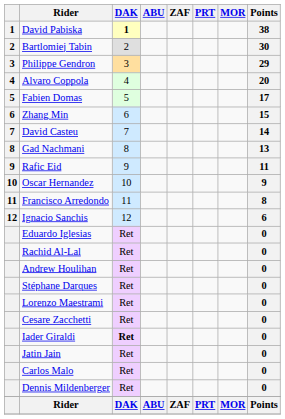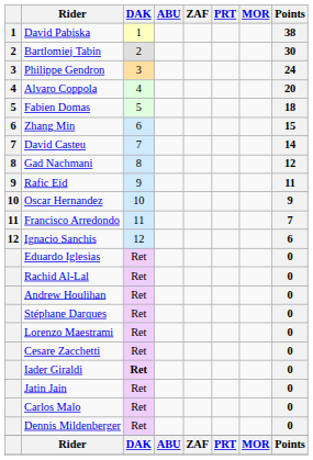 <table class="wikitable" style="font-size: 85%; text-align: center">
 <tr valign="top">
 <th valign="middle"></th>
 <th valign="middle">Rider</th>
 <th><a href='#'>DAK</a><br></th>
 <th><a href='#'>ABU</a><br></th>
 <th>ZAF<br></th>
 <th><a href='#'>PRT</a><br></th>
 <th><a href='#'>MOR</a><br></th>
 <th valign="middle">Points</th>
 </tr>
 <tr>
 <th>1</th>
 <td align="left"> <a href='#'>David Pabiska</a></td>
-<td style="background:#FFFFBF;"><strong>1</strong></td>
+<td style="background:#FFFFBF;">1</td>
 <td></td>
 <td></td>
 <td></td>
 <td></td>
 <th>38</th>
 </tr>
 <tr>
 <th>2</th>
 <td align="left"> <a href='#'>Bartlomiej Tabin</a></td>
 <td style="background:#DFDFDF;">2</td>
 <td></td>
 <td></td>
 <td></td>
 <td></td>
 <th>30</th>
 </tr>
 <tr>
 <th>3</th>
 <td align="left"> <a href='#'>Philippe Gendron</a></td>
 <td style="background:#FFDF9F;">3</td>
 <td></td>
 <td></td>
 <td></td>
 <td></td>
-<th>29</th>
+<th>24</th>
 </tr>
 <tr>
 <th>4</th>
 <td align="left"> <a href='#'>Alvaro Coppola</a></td>
 <td style="background:#DFFFDF;">4</td>
 <td></td>
 <td></td>
 <td></td>
 <td></td>
 <th>20</th>
 </tr>
 <tr>
 <th>5</th>
 <td align="left"> <a href='#'>Fabien Domas</a></td>
 <td style="background:#DFFFDF;">5</td>
 <td></td>
 <td></td>
 <td></td>
 <td></td>
-<th>17</th>
+<th>18</th>
 </tr>
 <tr>
 <th>6</th>
 <td align="left"> <a href='#'>Zhang Min</a></td>
 <td style="background:#CFEAFF;">6</td>
 <td></td>
 <td></td>
 <td></td>
 <td></td>
 <th>15</th>
 </tr>
 <tr>
 <th>7</th>
 <td align="left"> <a href='#'>David Casteu</a></td>
 <td style="background:#CFEAFF;">7</td>
 <td></td>
 <td></td>
 <td></td>
 <td></td>
 <th>14</th>
 </tr>
 <tr>
 <th>8</th>
 <td align="left"> <a href='#'>Gad Nachmani</a></td>
 <td style="background:#CFEAFF;">8</td>
 <td></td>
 <td></td>
 <td></td>
 <td></td>
-<th>13</th>
+<th>12</th>
 </tr>
 <tr>
 <th>9</th>
 <td align="left"> <a href='#'>Rafic Eid</a></td>
 <td style="background:#CFEAFF;">9</td>
 <td></td>
 <td></td>
 <td></td>
 <td></td>
 <th>11</th>
 </tr>
 <tr>
 <th>10</th>
 <td align="left"> <a href='#'>Oscar Hernandez</a></td>
 <td style="background:#CFEAFF;">10</td>
 <td></td>
 <td></td>
 <td></td>
 <td></td>
 <th>9</th>
 </tr>
 <tr>
 <th>11</th>
 <td align="left"> <a href='#'>Francisco Arredondo</a></td>
 <td style="background:#CFEAFF;">11</td>
 <td></td>
 <td></td>
 <td></td>
 <td></td>
-<th>8</th>
+<th>7</th>
 </tr>
 <tr>
 <th>12</th>
 <td align="left"> <a href='#'>Ignacio Sanchis</a></td>
 <td style="background:#CFEAFF;">12</td>
 <td></td>
 <td></td>
 <td></td>
 <td></td>
 <th>6</th>
 </tr>
 <tr>
 <th></th>
 <td align="left"> <a href='#'>Eduardo Iglesias</a></td>
 <td style="background:#EFCFFF;">Ret</td>
 <td></td>
 <td></td>
 <td></td>
 <td></td>
 <th>0</th>
 </tr>
 <tr>
 <th></th>
 <td align="left"> <a href='#'>Rachid Al-Lal</a></td>
 <td style="background:#EFCFFF;">Ret</td>
 <td></td>
 <td></td>
 <td></td>
 <td></td>
 <th>0</th>
 </tr>
 <tr>
 <th></th>
 <td align="left"> <a href='#'>Andrew Houlihan</a></td>
 <td style="background:#EFCFFF;">Ret</td>
 <td></td>
 <td></td>
 <td></td>
 <td></td>
 <th>0</th>
 </tr>
 <tr>
 <th></th>
 <td align="left"> <a href='#'>Stéphane Darques</a></td>
 <td style="background:#EFCFFF;">Ret</td>
 <td></td>
 <td></td>
 <td></td>
 <td></td>
 <th>0</th>
 </tr>
 <tr>
 <th></th>
 <td align="left"> <a href='#'>Lorenzo Maestrami</a></td>
 <td style="background:#EFCFFF;">Ret</td>
 <td></td>
 <td></td>
 <td></td>
 <td></td>
 <th>0</th>
 </tr>
 <tr>
 <th></th>
 <td align="left"> <a href='#'>Cesare Zacchetti</a></td>
 <td style="background:#EFCFFF;">Ret</td>
 <td></td>
 <td></td>
 <td></td>
 <td></td>
 <th>0</th>
 </tr>
 <tr>
 <th></th>
 <td align="left"> <a href='#'>Iader Giraldi</a></td>
 <td style="background:#EFCFFF;"><strong>Ret</strong></td>
 <td></td>
 <td></td>
 <td></td>
 <td></td>
 <th>0</th>
 </tr>
 <tr>
 <th></th>
 <td align="left"> <a href='#'>Jatin Jain</a></td>
 <td style="background:#EFCFFF;">Ret</td>
 <td></td>
 <td></td>
 <td></td>
 <td></td>
 <th>0</th>
 </tr>
 <tr>
 <th></th>
 <td align="left"> <a href='#'>Carlos Malo</a></td>
 <td style="background:#EFCFFF;">Ret</td>
 <td></td>
 <td></td>
 <td></td>
 <td></td>
 <th>0</th>
 </tr>
 <tr>
 <th></th>
 <td align="left"> <a href='#'>Dennis Mildenberger</a></td>
 <td style="background:#EFCFFF;">Ret</td>
 <td></td>
 <td></td>
 <td></td>
 <td></td>
 <th>0</th>
 </tr>
 <tr>
 </tr>
 <tr valign="top">
 <th valign="middle"></th>
 <th valign="middle">Rider</th>
 <th><a href='#'>DAK</a><br></th>
 <th><a href='#'>ABU</a><br></th>
 <th>ZAF<br></th>
 <th><a href='#'>PRT</a><br></th>
 <th><a href='#'>MOR</a><br></th>
 <th valign="middle">Points</th>
 </tr>
 <tr>
 </tr>
 </table>
